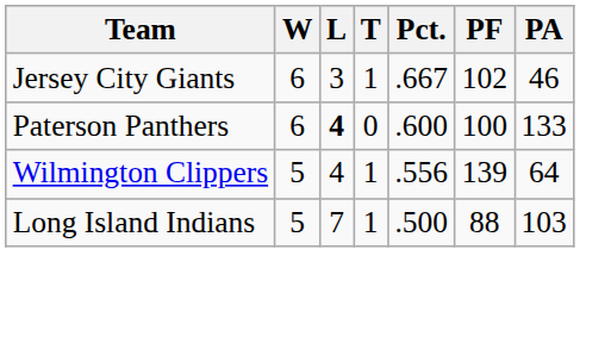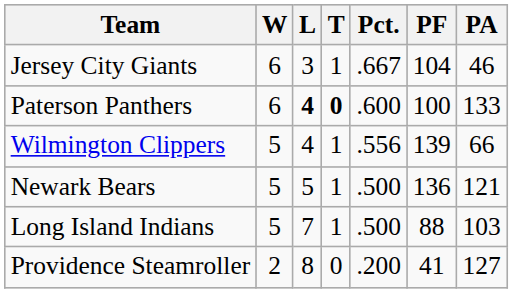 <table class="wikitable">
 <tr>
 <th>Team</th>
 <th>W</th>
 <th>L</th>
 <th>T</th>
 <th>Pct.</th>
 <th>PF</th>
 <th>PA </th>
 </tr>
 <tr align="center">
 <td align="left">Jersey City Giants</td>
 <td>6</td>
 <td>3</td>
 <td>1</td>
 <td>.667</td>
-<td>102</td>
+<td>104</td>
 <td>46</td>
 </tr>
 <tr align="center">
 <td align="left">Paterson Panthers</td>
 <td>6</td>
 <td><strong>4</strong></td>
-<td>0</td>
+<td><strong>0</strong></td>
 <td>.600</td>
 <td>100</td>
 <td>133</td>
 </tr>
 <tr align="center">
 <td align="left"><a href='#'>Wilmington Clippers</a></td>
 <td>5</td>
 <td>4</td>
 <td>1</td>
 <td>.556</td>
 <td>139</td>
-<td>64</td>
+<td>66</td>
+</tr>
+<tr align="center">
+<td align="left">Newark Bears</td>
+<td>5</td>
+<td>5</td>
+<td>1</td>
+<td>.500</td>
+<td>136</td>
+<td>121</td>
 </tr>
 <tr align="center">
 <td align="left">Long Island Indians</td>
 <td>5</td>
 <td>7</td>
 <td>1</td>
 <td>.500</td>
 <td>88</td>
 <td>103</td>
 </tr>
+<tr align="center">
+<td align="left">Providence Steamroller</td>
+<td>2</td>
+<td>8</td>
+<td>0</td>
+<td>.200</td>
+<td>41</td>
+<td>127</td>
+</tr>
 </table>
